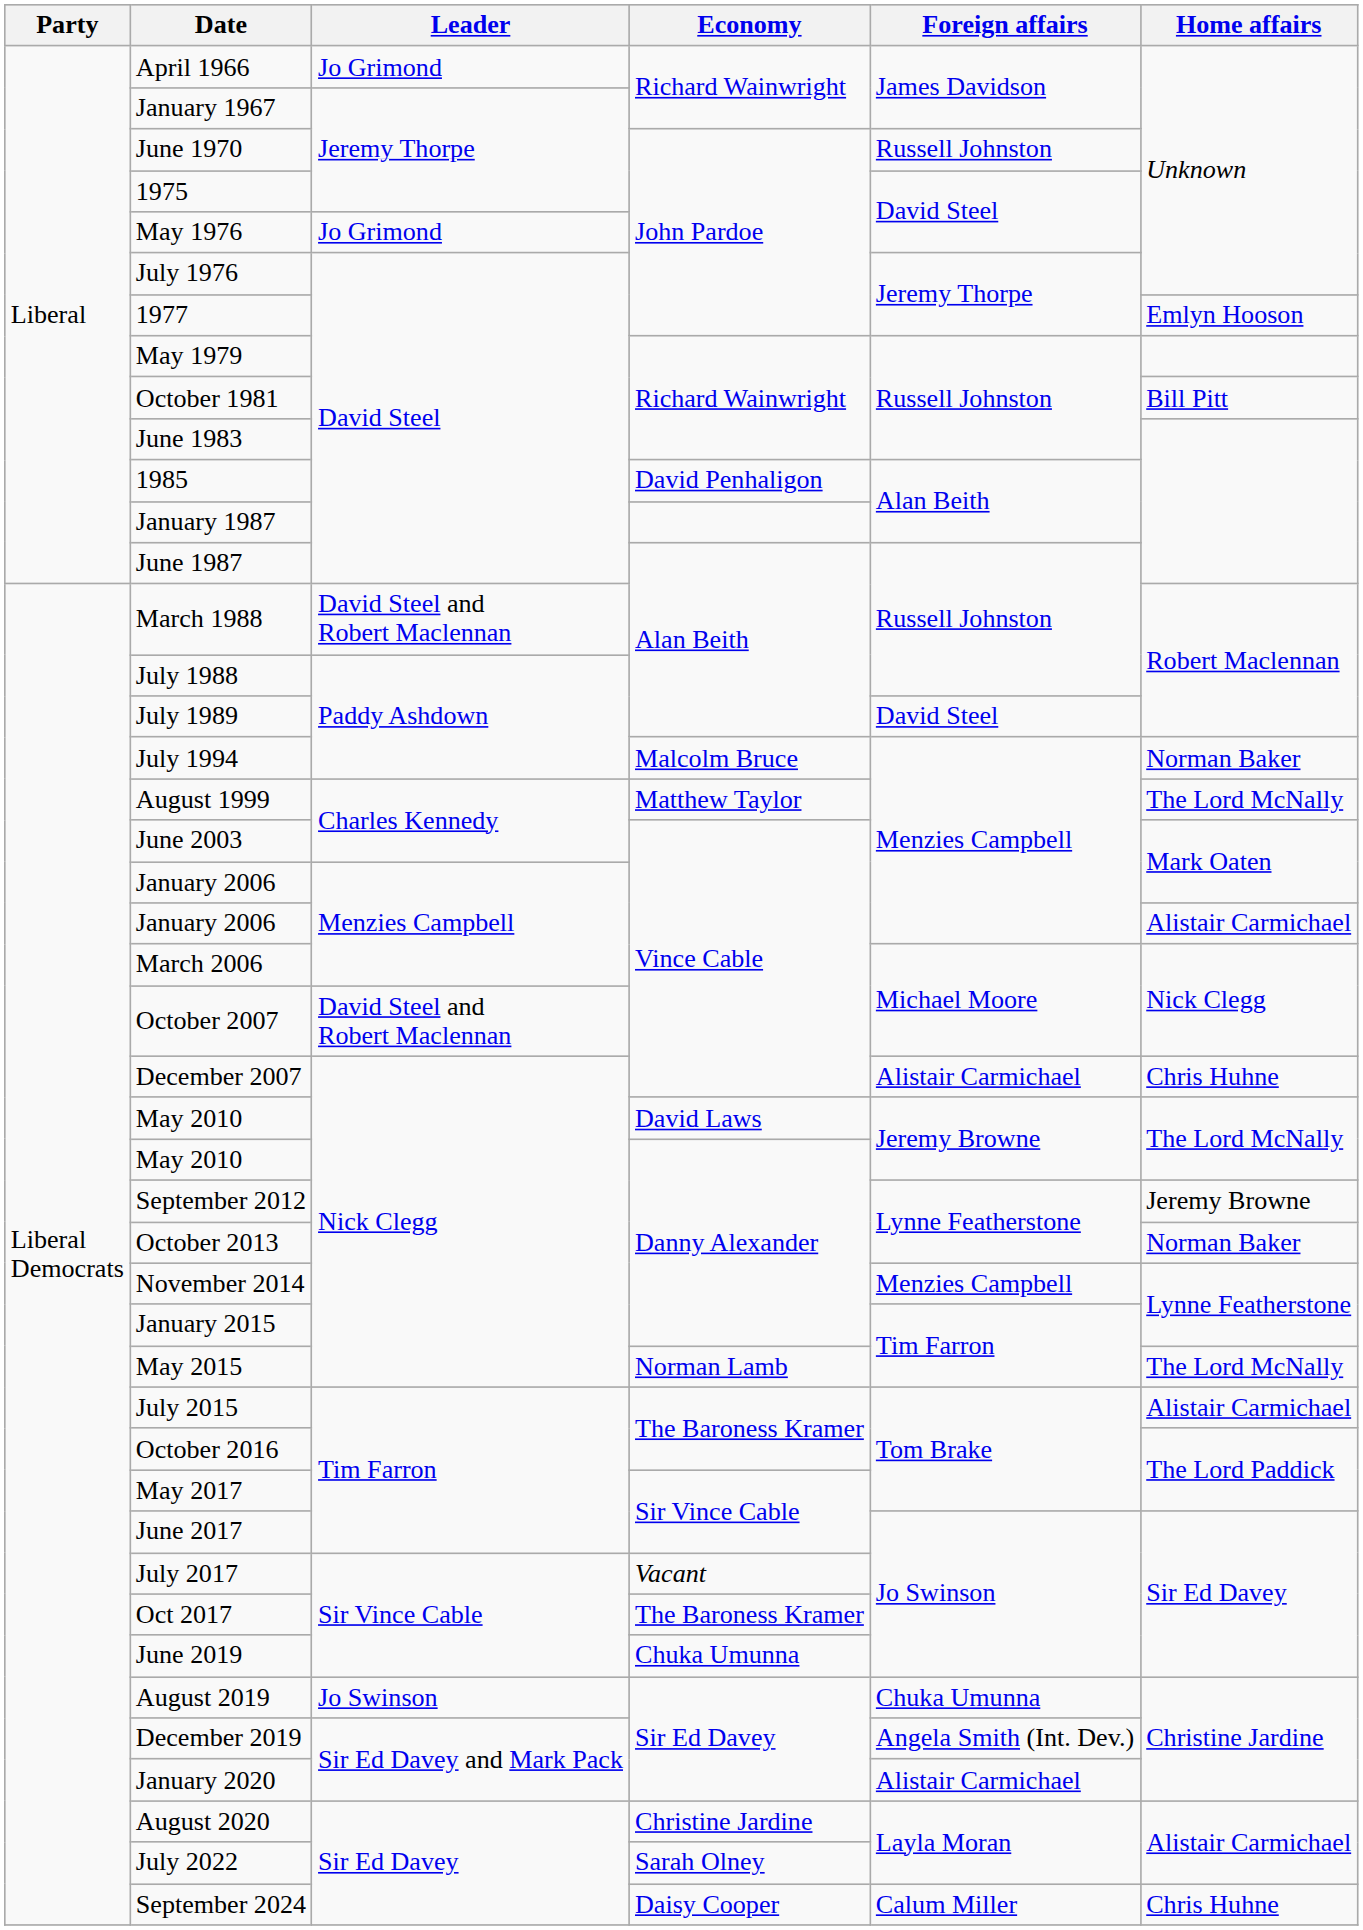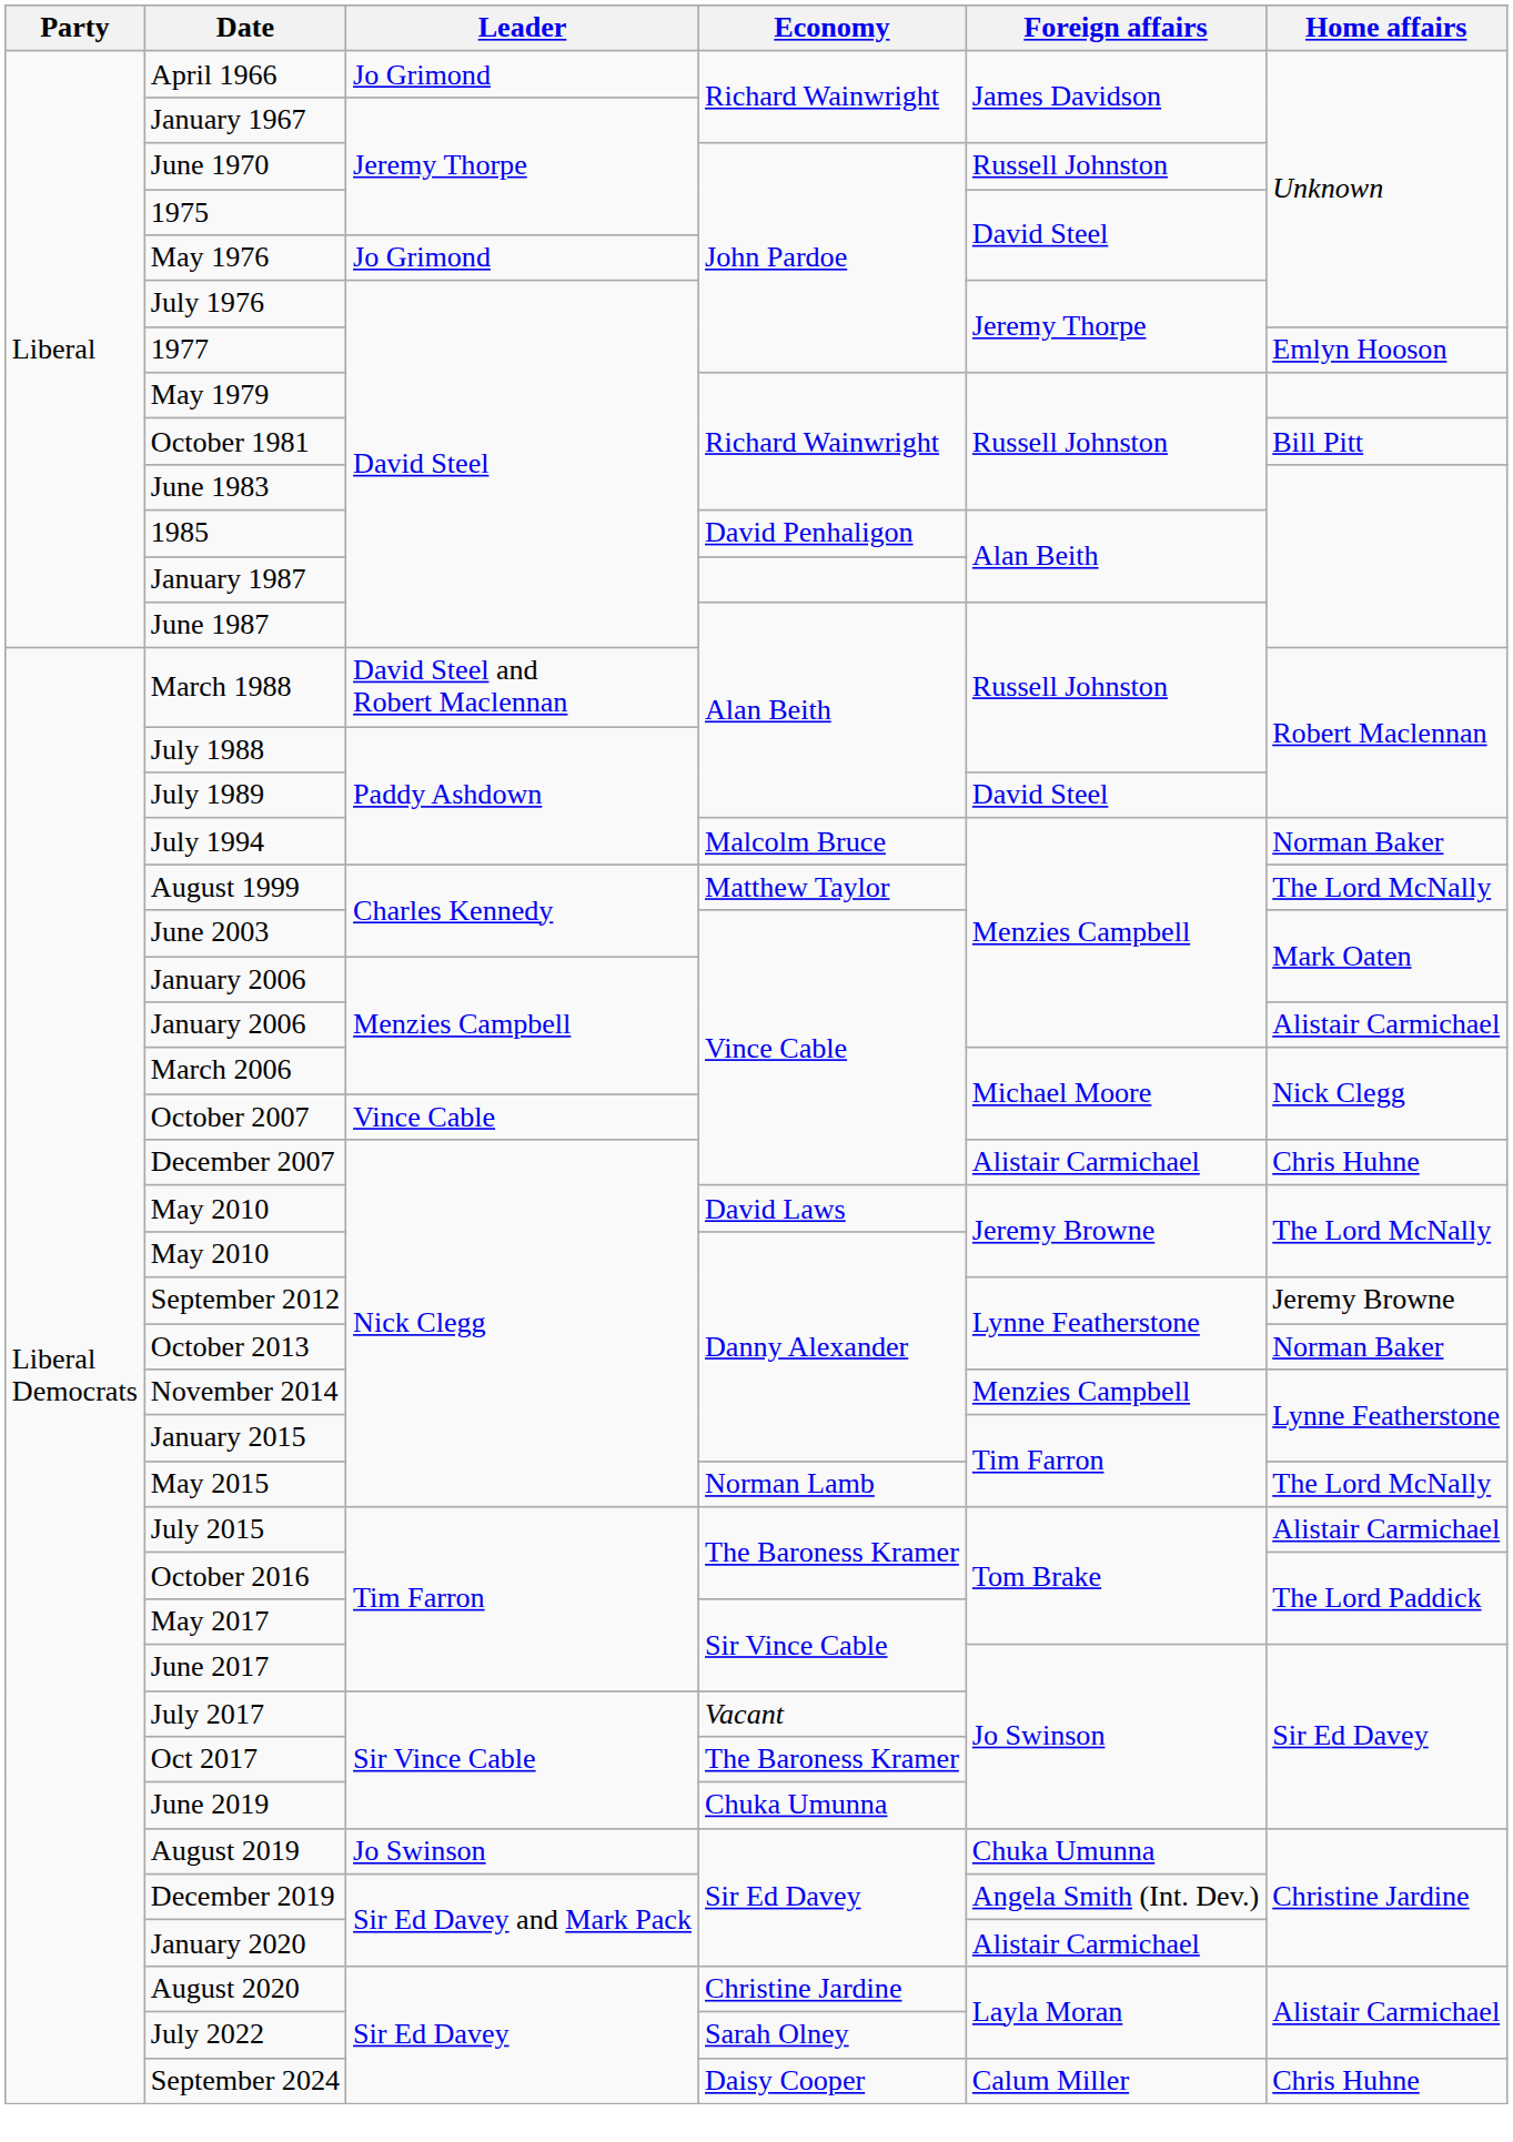 <table class=wikitable>
 <tr>
 <th>Party</th>
 <th>Date</th>
 <th><a href='#'>Leader</a></th>
 <th><a href='#'>Economy</a></th>
 <th><a href='#'>Foreign affairs</a></th>
 <th><a href='#'>Home affairs</a></th>
 </tr>
 <tr>
 <td rowspan=13>Liberal</td>
 <td>April 1966</td>
 <td><a href='#'>Jo Grimond</a></td>
 <td rowspan="2"><a href='#'>Richard Wainwright</a></td>
 <td rowspan="2"><a href='#'>James Davidson</a></td>
 <td rowspan=6><em>Unknown</em></td>
 </tr>
 <tr>
 <td>January 1967</td>
 <td rowspan="3"><a href='#'>Jeremy Thorpe</a></td>
 </tr>
 <tr>
 <td>June 1970</td>
 <td rowspan="5"><a href='#'>John Pardoe</a></td>
 <td><a href='#'>Russell Johnston</a></td>
 </tr>
 <tr>
 <td>1975</td>
 <td rowspan="2"><a href='#'>David Steel</a></td>
 </tr>
 <tr>
 <td>May 1976</td>
 <td><a href='#'>Jo Grimond</a></td>
 </tr>
 <tr>
 <td>July 1976</td>
 <td rowspan="8"><a href='#'>David Steel</a></td>
 <td rowspan="2"><a href='#'>Jeremy Thorpe</a></td>
 </tr>
 <tr>
 <td>1977</td>
 <td><a href='#'>Emlyn Hooson</a></td>
 </tr>
 <tr>
 <td>May 1979</td>
 <td rowspan="3"><a href='#'>Richard Wainwright</a></td>
 <td rowspan="3"><a href='#'>Russell Johnston</a></td>
 <td></td>
 </tr>
 <tr>
 <td>October 1981</td>
 <td><a href='#'>Bill Pitt</a></td>
 </tr>
 <tr>
 <td>June 1983</td>
 <td rowspan=4></td>
 </tr>
 <tr>
 <td>1985</td>
 <td><a href='#'>David Penhaligon</a></td>
 <td rowspan="2"><a href='#'>Alan Beith</a></td>
 </tr>
 <tr>
 <td>January 1987</td>
 <td></td>
 </tr>
 <tr>
 <td>June 1987</td>
 <td rowspan="4"><a href='#'>Alan Beith</a></td>
 <td rowspan="3"><a href='#'>Russell Johnston</a></td>
 </tr>
 <tr>
 <td rowspan="31">Liberal<br>Democrats</td>
 <td>March 1988</td>
 <td><a href='#'>David Steel</a> and<br><a href='#'>Robert Maclennan</a><br></td>
 <td rowspan="3"><a href='#'>Robert Maclennan</a></td>
 </tr>
 <tr>
 <td>July 1988</td>
 <td rowspan="3"><a href='#'>Paddy Ashdown</a></td>
 </tr>
 <tr>
 <td>July 1989</td>
 <td><a href='#'>David Steel</a></td>
 </tr>
 <tr>
 <td>July 1994</td>
 <td><a href='#'>Malcolm Bruce</a></td>
 <td rowspan="5"><a href='#'>Menzies Campbell</a></td>
 <td><a href='#'>Norman Baker</a><br></td>
 </tr>
 <tr>
 <td>August 1999</td>
 <td rowspan="2"><a href='#'>Charles Kennedy</a></td>
 <td><a href='#'>Matthew Taylor</a></td>
 <td><a href='#'>The Lord McNally</a></td>
 </tr>
 <tr>
 <td>June 2003</td>
 <td rowspan="6"><a href='#'>Vince Cable</a></td>
 <td rowspan="2"><a href='#'>Mark Oaten</a></td>
 </tr>
 <tr>
 <td>January 2006</td>
 <td rowspan="3"><a href='#'>Menzies Campbell</a><br></td>
 </tr>
 <tr>
 <td>January 2006</td>
 <td><a href='#'>Alistair Carmichael</a></td>
 </tr>
 <tr>
 <td>March 2006</td>
 <td rowspan="2"><a href='#'>Michael Moore</a></td>
 <td rowspan="2"><a href='#'>Nick Clegg</a></td>
 </tr>
 <tr>
 <td>October 2007</td>
-<td><a href='#'>David Steel</a> and<br><a href='#'>Robert Maclennan</a><br></td>
+<td><a href='#'>Vince Cable</a><br></td>
 </tr>
 <tr>
 <td>December 2007</td>
 <td rowspan="8"><a href='#'>Nick Clegg</a><br></td>
 <td><a href='#'>Alistair Carmichael</a></td>
 <td><a href='#'>Chris Huhne</a></td>
 </tr>
 <tr>
 <td>May 2010</td>
 <td><a href='#'>David Laws</a><br></td>
 <td rowspan="2"><a href='#'>Jeremy Browne</a><br></td>
 <td rowspan="2"><a href='#'>The Lord McNally</a><br></td>
 </tr>
 <tr>
 <td>May 2010</td>
 <td rowspan="5"><a href='#'>Danny Alexander</a><br></td>
 </tr>
 <tr>
 <td>September 2012</td>
 <td rowspan="2"><a href='#'>Lynne Featherstone</a><br></td>
 <td>Jeremy Browne<br></td>
 </tr>
 <tr>
 <td>October 2013</td>
 <td><a href='#'>Norman Baker</a><br></td>
 </tr>
 <tr>
 <td>November 2014</td>
 <td><a href='#'>Menzies Campbell</a><br></td>
 <td rowspan="2"><a href='#'>Lynne Featherstone<br></a></td>
 </tr>
 <tr>
 <td>January 2015</td>
 <td rowspan="2"><a href='#'>Tim Farron</a></td>
 </tr>
 <tr>
 <td>May 2015</td>
 <td><a href='#'>Norman Lamb</a></td>
 <td><a href='#'>The Lord McNally</a></td>
 </tr>
 <tr>
 <td>July 2015</td>
 <td rowspan="4"><a href='#'>Tim Farron</a></td>
 <td rowspan="2"><a href='#'>The Baroness Kramer</a></td>
 <td rowspan="3"><a href='#'>Tom Brake</a></td>
 <td><a href='#'>Alistair Carmichael</a></td>
 </tr>
 <tr>
 <td>October 2016</td>
 <td rowspan="2"><a href='#'>The Lord Paddick</a></td>
 </tr>
 <tr>
 <td>May 2017</td>
 <td rowspan="2"><a href='#'>Sir Vince Cable</a></td>
 </tr>
 <tr>
 <td>June 2017</td>
 <td rowspan="4"><a href='#'>Jo Swinson</a></td>
 <td rowspan="4"><a href='#'>Sir Ed Davey</a></td>
 </tr>
 <tr>
 <td>July 2017</td>
 <td rowspan="3"><a href='#'>Sir Vince Cable</a></td>
 <td><em>Vacant</em></td>
 </tr>
 <tr>
 <td>Oct 2017</td>
 <td><a href='#'>The Baroness Kramer</a></td>
 </tr>
 <tr>
 <td>June 2019</td>
 <td><a href='#'>Chuka Umunna</a></td>
 </tr>
 <tr>
 <td>August 2019</td>
 <td><a href='#'>Jo Swinson</a></td>
 <td rowspan="3"><a href='#'>Sir Ed Davey</a></td>
 <td><a href='#'>Chuka Umunna</a></td>
 <td rowspan="3"><a href='#'>Christine Jardine</a></td>
 </tr>
 <tr>
 <td>December 2019</td>
 <td rowspan="2"><a href='#'>Sir Ed Davey</a> and <a href='#'>Mark Pack</a> <br></td>
 <td><a href='#'>Angela Smith</a> (Int. Dev.)</td>
 </tr>
 <tr>
 <td>January 2020</td>
 <td><a href='#'>Alistair Carmichael</a></td>
 </tr>
 <tr>
 <td>August 2020</td>
 <td rowspan="3"><a href='#'>Sir Ed Davey</a></td>
 <td><a href='#'>Christine Jardine</a></td>
 <td rowspan="2"><a href='#'>Layla Moran</a></td>
 <td rowspan="2"><a href='#'>Alistair Carmichael</a></td>
 </tr>
 <tr>
 <td>July 2022</td>
 <td><a href='#'>Sarah Olney</a></td>
 </tr>
 <tr>
 <td>September 2024</td>
 <td><a href='#'>Daisy Cooper</a></td>
 <td><a href='#'>Calum Miller</a></td>
 <td><a href='#'>Chris Huhne</a></td>
 </tr>
 </table>
